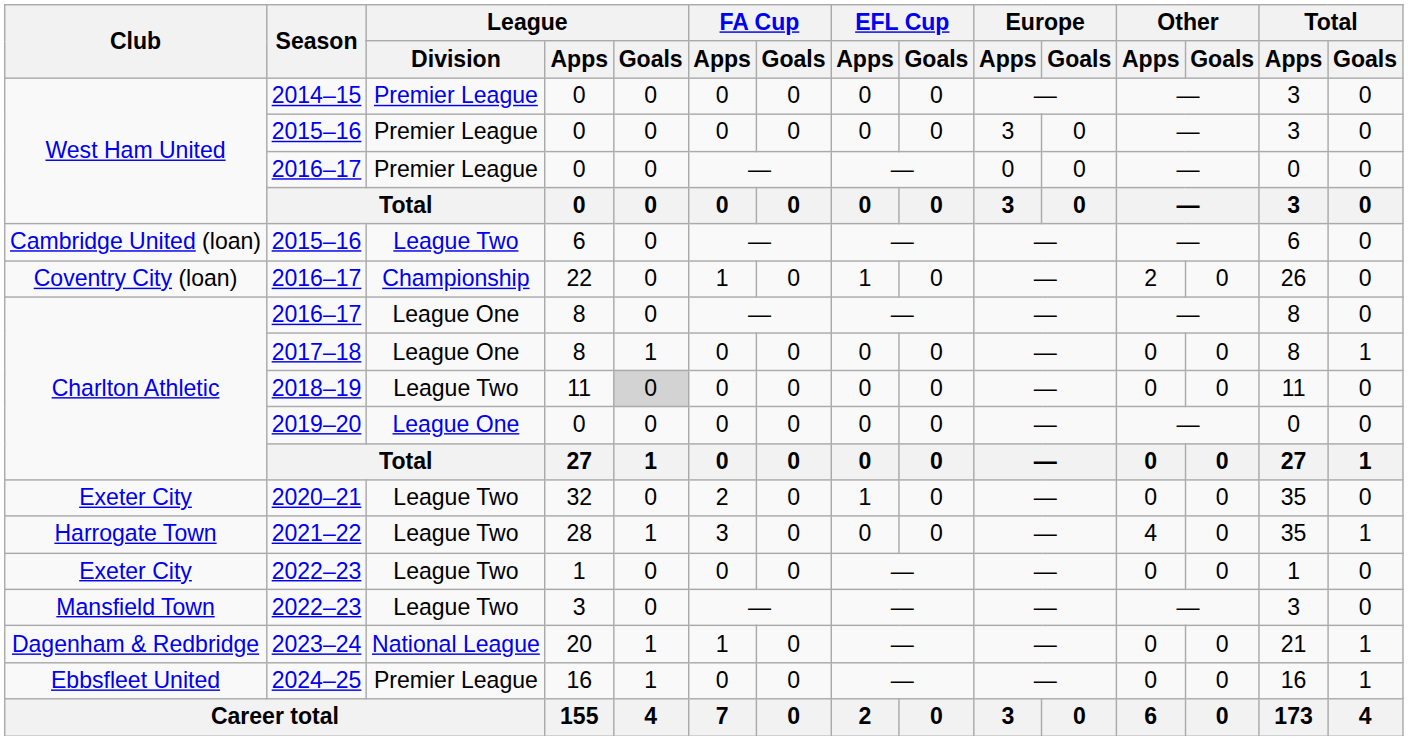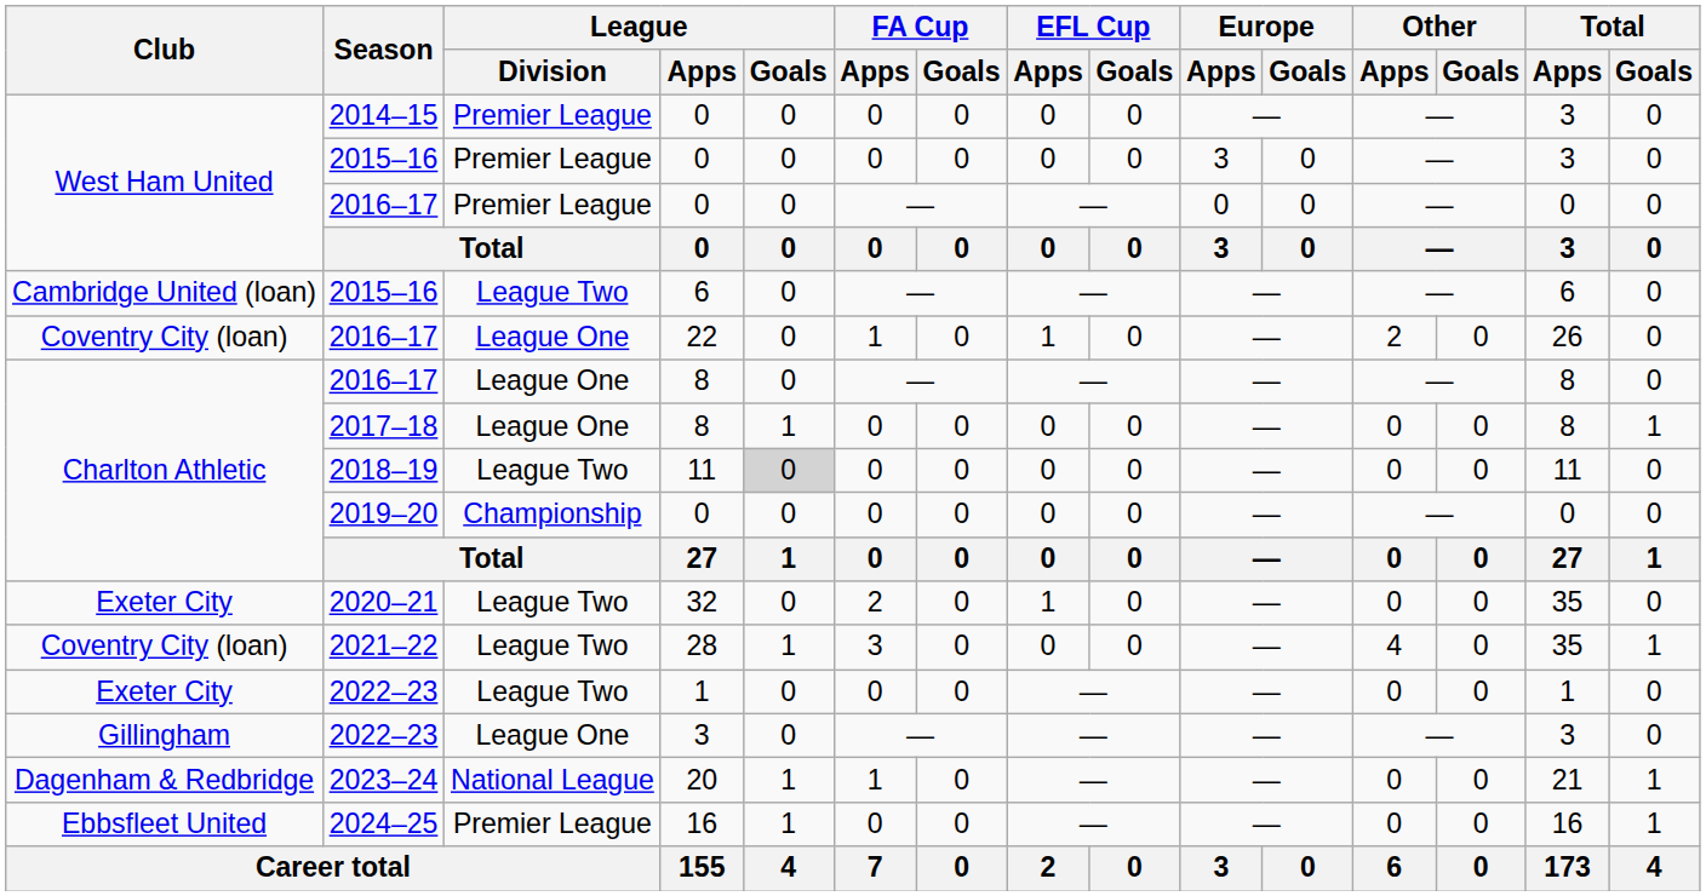 <table class="wikitable" style="text-align: center;">
 <tr>
 <th rowspan="2">Club</th>
 <th rowspan="2">Season</th>
 <th colspan="3">League</th>
 <th colspan="2"><a href='#'>FA Cup</a></th>
 <th colspan="2"><a href='#'>EFL Cup</a></th>
 <th colspan="2">Europe</th>
 <th colspan="2">Other</th>
 <th colspan="2">Total</th>
 </tr>
 <tr>
 <th scope="col">Division</th>
 <th scope="col">Apps</th>
 <th scope="col">Goals</th>
 <th scope="col">Apps</th>
 <th scope="col">Goals</th>
 <th scope="col">Apps</th>
 <th scope="col">Goals</th>
 <th scope="col">Apps</th>
 <th scope="col">Goals</th>
 <th scope="col">Apps</th>
 <th scope="col">Goals</th>
 <th scope="col">Apps</th>
 <th scope="col">Goals</th>
 </tr>
 <tr>
 <td rowspan="4"><a href='#'>West Ham United</a></td>
 <td><a href='#'>2014–15</a></td>
 <td><a href='#'>Premier League</a></td>
 <td>0</td>
 <td>0</td>
 <td>0</td>
 <td>0</td>
 <td>0</td>
 <td>0</td>
 <td colspan="2">—</td>
 <td colspan="2">—</td>
 <td>3</td>
 <td>0</td>
 </tr>
 <tr>
 <td><a href='#'>2015–16</a></td>
 <td>Premier League</td>
 <td>0</td>
 <td>0</td>
 <td>0</td>
 <td>0</td>
 <td>0</td>
 <td>0</td>
 <td>3</td>
 <td>0</td>
 <td colspan="2">—</td>
 <td>3</td>
 <td>0</td>
 </tr>
 <tr>
 <td><a href='#'>2016–17</a></td>
 <td>Premier League</td>
 <td>0</td>
 <td>0</td>
 <td colspan="2">—</td>
 <td colspan="2">—</td>
 <td>0</td>
 <td>0</td>
 <td colspan="2">—</td>
 <td>0</td>
 <td>0</td>
 </tr>
 <tr>
 <th colspan="2">Total</th>
 <th>0</th>
 <th>0</th>
 <th>0</th>
 <th>0</th>
 <th>0</th>
 <th>0</th>
 <th>3</th>
 <th>0</th>
 <th colspan="2">—</th>
 <th>3</th>
 <th>0</th>
 </tr>
 <tr>
 <td><a href='#'>Cambridge United</a> (loan)</td>
 <td><a href='#'>2015–16</a></td>
 <td><a href='#'>League Two</a></td>
 <td>6</td>
 <td>0</td>
 <td colspan="2">—</td>
 <td colspan="2">—</td>
 <td colspan="2">—</td>
 <td colspan="2">—</td>
 <td>6</td>
 <td>0</td>
 </tr>
 <tr>
 <td><a href='#'>Coventry City</a> (loan)</td>
 <td><a href='#'>2016–17</a></td>
-<td><a href='#'>Championship</a></td>
+<td><a href='#'>League One</a></td>
 <td>22</td>
 <td>0</td>
 <td>1</td>
 <td>0</td>
 <td>1</td>
 <td>0</td>
 <td colspan="2">—</td>
 <td>2</td>
 <td>0</td>
 <td>26</td>
 <td>0</td>
 </tr>
 <tr>
 <td rowspan="5"><a href='#'>Charlton Athletic</a></td>
 <td><a href='#'>2016–17</a></td>
 <td>League One</td>
 <td>8</td>
 <td>0</td>
 <td colspan="2">—</td>
 <td colspan="2">—</td>
 <td colspan="2">—</td>
 <td colspan="2">—</td>
 <td>8</td>
 <td>0</td>
 </tr>
 <tr>
 <td><a href='#'>2017–18</a></td>
 <td>League One</td>
 <td>8</td>
 <td>1</td>
 <td>0</td>
 <td>0</td>
 <td>0</td>
 <td>0</td>
 <td colspan="2">—</td>
 <td>0</td>
 <td>0</td>
 <td>8</td>
 <td>1</td>
 </tr>
 <tr>
 <td><a href='#'>2018–19</a></td>
 <td>League Two</td>
 <td>11</td>
 <td style="background: lightgrey;">0</td>
 <td>0</td>
 <td>0</td>
 <td>0</td>
 <td>0</td>
 <td colspan="2">—</td>
 <td>0</td>
 <td>0</td>
 <td>11</td>
 <td>0</td>
 </tr>
 <tr>
 <td><a href='#'>2019–20</a></td>
-<td><a href='#'>League One</a></td>
+<td><a href='#'>Championship</a></td>
 <td>0</td>
 <td>0</td>
 <td>0</td>
 <td>0</td>
 <td>0</td>
 <td>0</td>
 <td colspan="2">—</td>
 <td colspan="2">—</td>
 <td>0</td>
 <td>0</td>
 </tr>
 <tr>
 <th colspan="2">Total</th>
 <th>27</th>
 <th>1</th>
 <th>0</th>
 <th>0</th>
 <th>0</th>
 <th>0</th>
 <th colspan="2">—</th>
 <th>0</th>
 <th>0</th>
 <th>27</th>
 <th>1</th>
 </tr>
 <tr>
 <td><a href='#'>Exeter City</a></td>
 <td><a href='#'>2020–21</a></td>
 <td>League Two</td>
 <td>32</td>
 <td>0</td>
 <td>2</td>
 <td>0</td>
 <td>1</td>
 <td>0</td>
 <td colspan="2">—</td>
 <td>0</td>
 <td>0</td>
 <td>35</td>
 <td>0</td>
 </tr>
 <tr>
-<td><a href='#'>Harrogate Town</a></td>
+<td><a href='#'>Coventry City</a> (loan)</td>
 <td><a href='#'>2021–22</a></td>
 <td>League Two</td>
 <td>28</td>
 <td>1</td>
 <td>3</td>
 <td>0</td>
 <td>0</td>
 <td>0</td>
 <td colspan="2">—</td>
 <td>4</td>
 <td>0</td>
 <td>35</td>
 <td>1</td>
 </tr>
 <tr>
 <td><a href='#'>Exeter City</a></td>
 <td><a href='#'>2022–23</a></td>
 <td>League Two</td>
 <td>1</td>
 <td>0</td>
 <td>0</td>
 <td>0</td>
 <td colspan="2">—</td>
 <td colspan="2">—</td>
 <td>0</td>
 <td>0</td>
 <td>1</td>
 <td>0</td>
 </tr>
 <tr>
-<td><a href='#'>Mansfield Town</a></td>
+<td><a href='#'>Gillingham</a></td>
 <td><a href='#'>2022–23</a></td>
-<td>League Two</td>
+<td>League One</td>
 <td>3</td>
 <td>0</td>
 <td colspan="2">—</td>
 <td colspan="2">—</td>
 <td colspan="2">—</td>
 <td colspan="2">—</td>
 <td>3</td>
 <td>0</td>
 </tr>
 <tr>
 <td><a href='#'>Dagenham & Redbridge</a></td>
 <td><a href='#'>2023–24</a></td>
 <td><a href='#'>National League</a></td>
 <td>20</td>
 <td>1</td>
 <td>1</td>
 <td>0</td>
 <td colspan="2">—</td>
 <td colspan="2">—</td>
 <td>0</td>
 <td>0</td>
 <td>21</td>
 <td>1</td>
 </tr>
 <tr>
 <td><a href='#'>Ebbsfleet United</a></td>
 <td><a href='#'>2024–25</a></td>
 <td>Premier League</td>
 <td>16</td>
 <td>1</td>
 <td>0</td>
 <td>0</td>
 <td colspan="2">—</td>
 <td colspan="2">—</td>
 <td>0</td>
 <td>0</td>
 <td>16</td>
 <td>1</td>
 </tr>
 <tr>
 <th colspan="3">Career total</th>
 <th>155</th>
 <th>4</th>
 <th>7</th>
 <th>0</th>
 <th>2</th>
 <th>0</th>
 <th>3</th>
 <th>0</th>
 <th>6</th>
 <th>0</th>
 <th>173</th>
 <th>4</th>
 </tr>
 </table>
